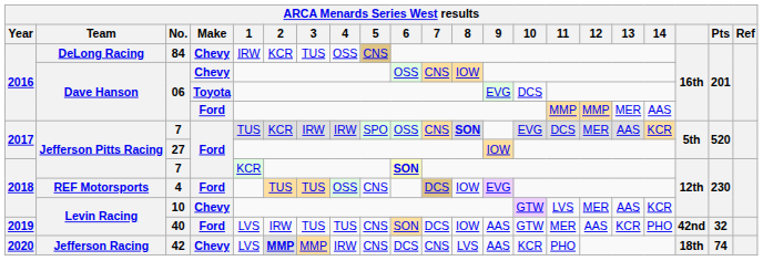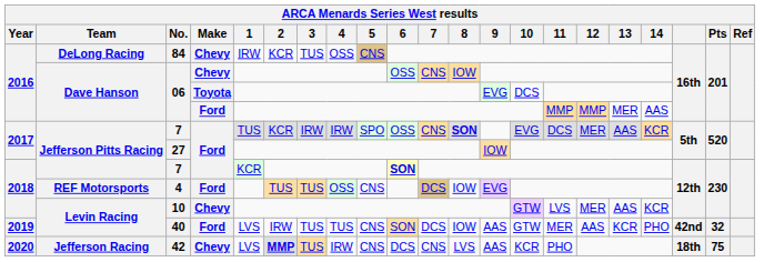 <table class="wikitable" style="text-align:center; font-size:75%">
 <tr>
 <th colspan=21><a href='#'>ARCA Menards Series West</a> results</th>
 </tr>
 <tr>
 <th>Year</th>
 <th>Team</th>
 <th>No.</th>
 <th>Make</th>
 <th>1</th>
 <th>2</th>
 <th>3</th>
 <th>4</th>
 <th>5</th>
 <th>6</th>
 <th>7</th>
 <th>8</th>
 <th>9</th>
 <th>10</th>
 <th>11</th>
 <th>12</th>
 <th>13</th>
 <th>14</th>
 <th></th>
 <th>Pts</th>
 <th>Ref</th>
 </tr>
 <tr>
 <th rowspan=4><a href='#'>2016</a></th>
 <th><a href='#'>DeLong Racing</a></th>
 <th>84</th>
 <th><a href='#'>Chevy</a></th>
 <td><a href='#'>IRW</a></td>
 <td><a href='#'>KCR</a></td>
 <td><a href='#'>TUS</a></td>
 <td><a href='#'>OSS</a></td>
 <td style="background:#DFC484;"><a href='#'>CNS</a><br></td>
 <td colspan=9></td>
 <th rowspan=4>16th</th>
 <th rowspan=4>201</th>
 <th rowspan=4></th>
 </tr>
 <tr>
 <th rowspan=3><a href='#'>Dave Hanson</a></th>
 <th rowspan=3>06</th>
 <th><a href='#'>Chevy</a></th>
 <td colspan=5></td>
 <td style="background:#DFFFDF;"><a href='#'>OSS</a><br></td>
 <td style="background:#FFDF9F;"><a href='#'>CNS</a><br></td>
 <td style="background:#FFDF9F;"><a href='#'>IOW</a><br></td>
 <td colspan=6></td>
 </tr>
 <tr>
 <th><a href='#'>Toyota</a></th>
 <td colspan=8></td>
 <td style="background:#DFFFDF;"><a href='#'>EVG</a><br></td>
 <td><a href='#'>DCS</a></td>
 <td colspan=4></td>
 </tr>
 <tr>
 <th><a href='#'>Ford</a></th>
 <td colspan=10></td>
 <td style="background:#FFDF9F;"><a href='#'>MMP</a><br></td>
 <td style="background:#FFDF9F;"><a href='#'>MMP</a><br></td>
 <td><a href='#'>MER</a></td>
 <td><a href='#'>AAS</a></td>
 </tr>
 <tr>
 <th rowspan=2><a href='#'>2017</a></th>
 <th rowspan=3><a href='#'>Jefferson Pitts Racing</a></th>
 <th>7</th>
 <th rowspan=3><a href='#'>Ford</a></th>
 <td style="background:#DFDFDF;"><a href='#'>TUS</a><br></td>
 <td style="background:#DFDFDF;"><a href='#'>KCR</a><br></td>
 <td style="background:#DFDFDF;"><a href='#'>IRW</a><br></td>
 <td style="background:#DFDFDF;"><a href='#'>IRW</a><br></td>
 <td style="background:#DFFFDF;"><a href='#'>SPO</a><br></td>
 <td style="background:#DFFFDF;"><a href='#'>OSS</a><br></td>
 <td style="background:#FFDF9F;"><a href='#'>CNS</a><br></td>
 <td style="background:#DFDFDF;"><strong><a href='#'>SON</a></strong><br></td>
 <td></td>
 <td style="background:#DFDFDF;"><a href='#'>EVG</a><br></td>
 <td style="background:#DFDFDF;"><a href='#'>DCS</a><br></td>
 <td style="background:#DFDFDF;"><a href='#'>MER</a><br></td>
 <td style="background:#DFDFDF;"><a href='#'>AAS</a><br></td>
 <td style="background:#FFDF9F;"><a href='#'>KCR</a><br></td>
 <th rowspan=2>5th</th>
 <th rowspan=2>520</th>
 <th rowspan=2></th>
 </tr>
 <tr>
 <th>27</th>
 <td colspan=8></td>
 <td style="background:#FFDF9F;"><a href='#'>IOW</a><br></td>
 <td colspan=5></td>
 </tr>
 <tr>
 <th rowspan=3><a href='#'>2018</a></th>
 <th>7</th>
 <td style="background:#DFFFDF;"><a href='#'>KCR</a><br></td>
 <td colspan=4></td>
 <td style="background:#FFFFBF;"><strong><a href='#'>SON</a></strong><br></td>
 <td colspan=8></td>
 <th rowspan=3>12th</th>
 <th rowspan=3>230</th>
 <th rowspan=3></th>
 </tr>
 <tr>
 <th><a href='#'>REF Motorsports</a></th>
 <th>4</th>
 <th><a href='#'>Ford</a></th>
 <td></td>
 <td style="background:#FFDF9F;"><a href='#'>TUS</a><br></td>
 <td style="background:#FFDF9F;"><a href='#'>TUS</a><br></td>
 <td style="background:#DFFFDF;"><a href='#'>OSS</a><br></td>
 <td><a href='#'>CNS</a></td>
 <td></td>
 <td style="background:#DFC484;"><a href='#'>DCS</a><br></td>
 <td><a href='#'>IOW</a></td>
 <td style="background:#EFCFFF;"><a href='#'>EVG</a><br></td>
 </tr>
 <tr>
 <th rowspan=2><a href='#'>Levin Racing</a></th>
 <th>10</th>
 <th><a href='#'>Chevy</a></th>
 <td colspan=9></td>
 <td style="background:#EFCFFF;"><a href='#'>GTW</a><br></td>
 <td><a href='#'>LVS</a></td>
 <td><a href='#'>MER</a></td>
 <td><a href='#'>AAS</a></td>
 <td><a href='#'>KCR</a></td>
 </tr>
 <tr>
 <th><a href='#'>2019</a></th>
 <th>40</th>
 <th><a href='#'>Ford</a></th>
 <td><a href='#'>LVS</a></td>
 <td><a href='#'>IRW</a></td>
 <td><a href='#'>TUS</a></td>
 <td><a href='#'>TUS</a></td>
 <td><a href='#'>CNS</a></td>
 <td style="background:#FFDF9F;"><a href='#'>SON</a><br></td>
 <td><a href='#'>DCS</a></td>
 <td><a href='#'>IOW</a></td>
 <td><a href='#'>AAS</a></td>
 <td><a href='#'>GTW</a></td>
 <td><a href='#'>MER</a></td>
 <td><a href='#'>AAS</a></td>
 <td><a href='#'>KCR</a></td>
 <td><a href='#'>PHO</a></td>
 <th>42nd</th>
 <th>32</th>
 <th></th>
 </tr>
 <tr>
 <th><a href='#'>2020</a></th>
 <th><a href='#'>Jefferson Racing</a></th>
 <th>42</th>
 <th><a href='#'>Chevy</a></th>
 <td><a href='#'>LVS</a></td>
 <td style="background:#DFDFDF;"><strong><a href='#'>MMP</a><br></strong></td>
-<td style="background:#FFDF9F;"><a href='#'>MMP</a><br></td>
+<td style="background:#FFDF9F;"><a href='#'>TUS</a><br></td>
 <td><a href='#'>IRW</a></td>
 <td><a href='#'>CNS</a></td>
 <td><a href='#'>DCS</a></td>
 <td><a href='#'>CNS</a></td>
 <td><a href='#'>LVS</a></td>
 <td><a href='#'>AAS</a></td>
 <td><a href='#'>KCR</a></td>
 <td><a href='#'>PHO</a></td>
 <td colspan=3></td>
 <th>18th</th>
-<th>74</th>
+<th>75</th>
 <th></th>
 </tr>
 </table>
